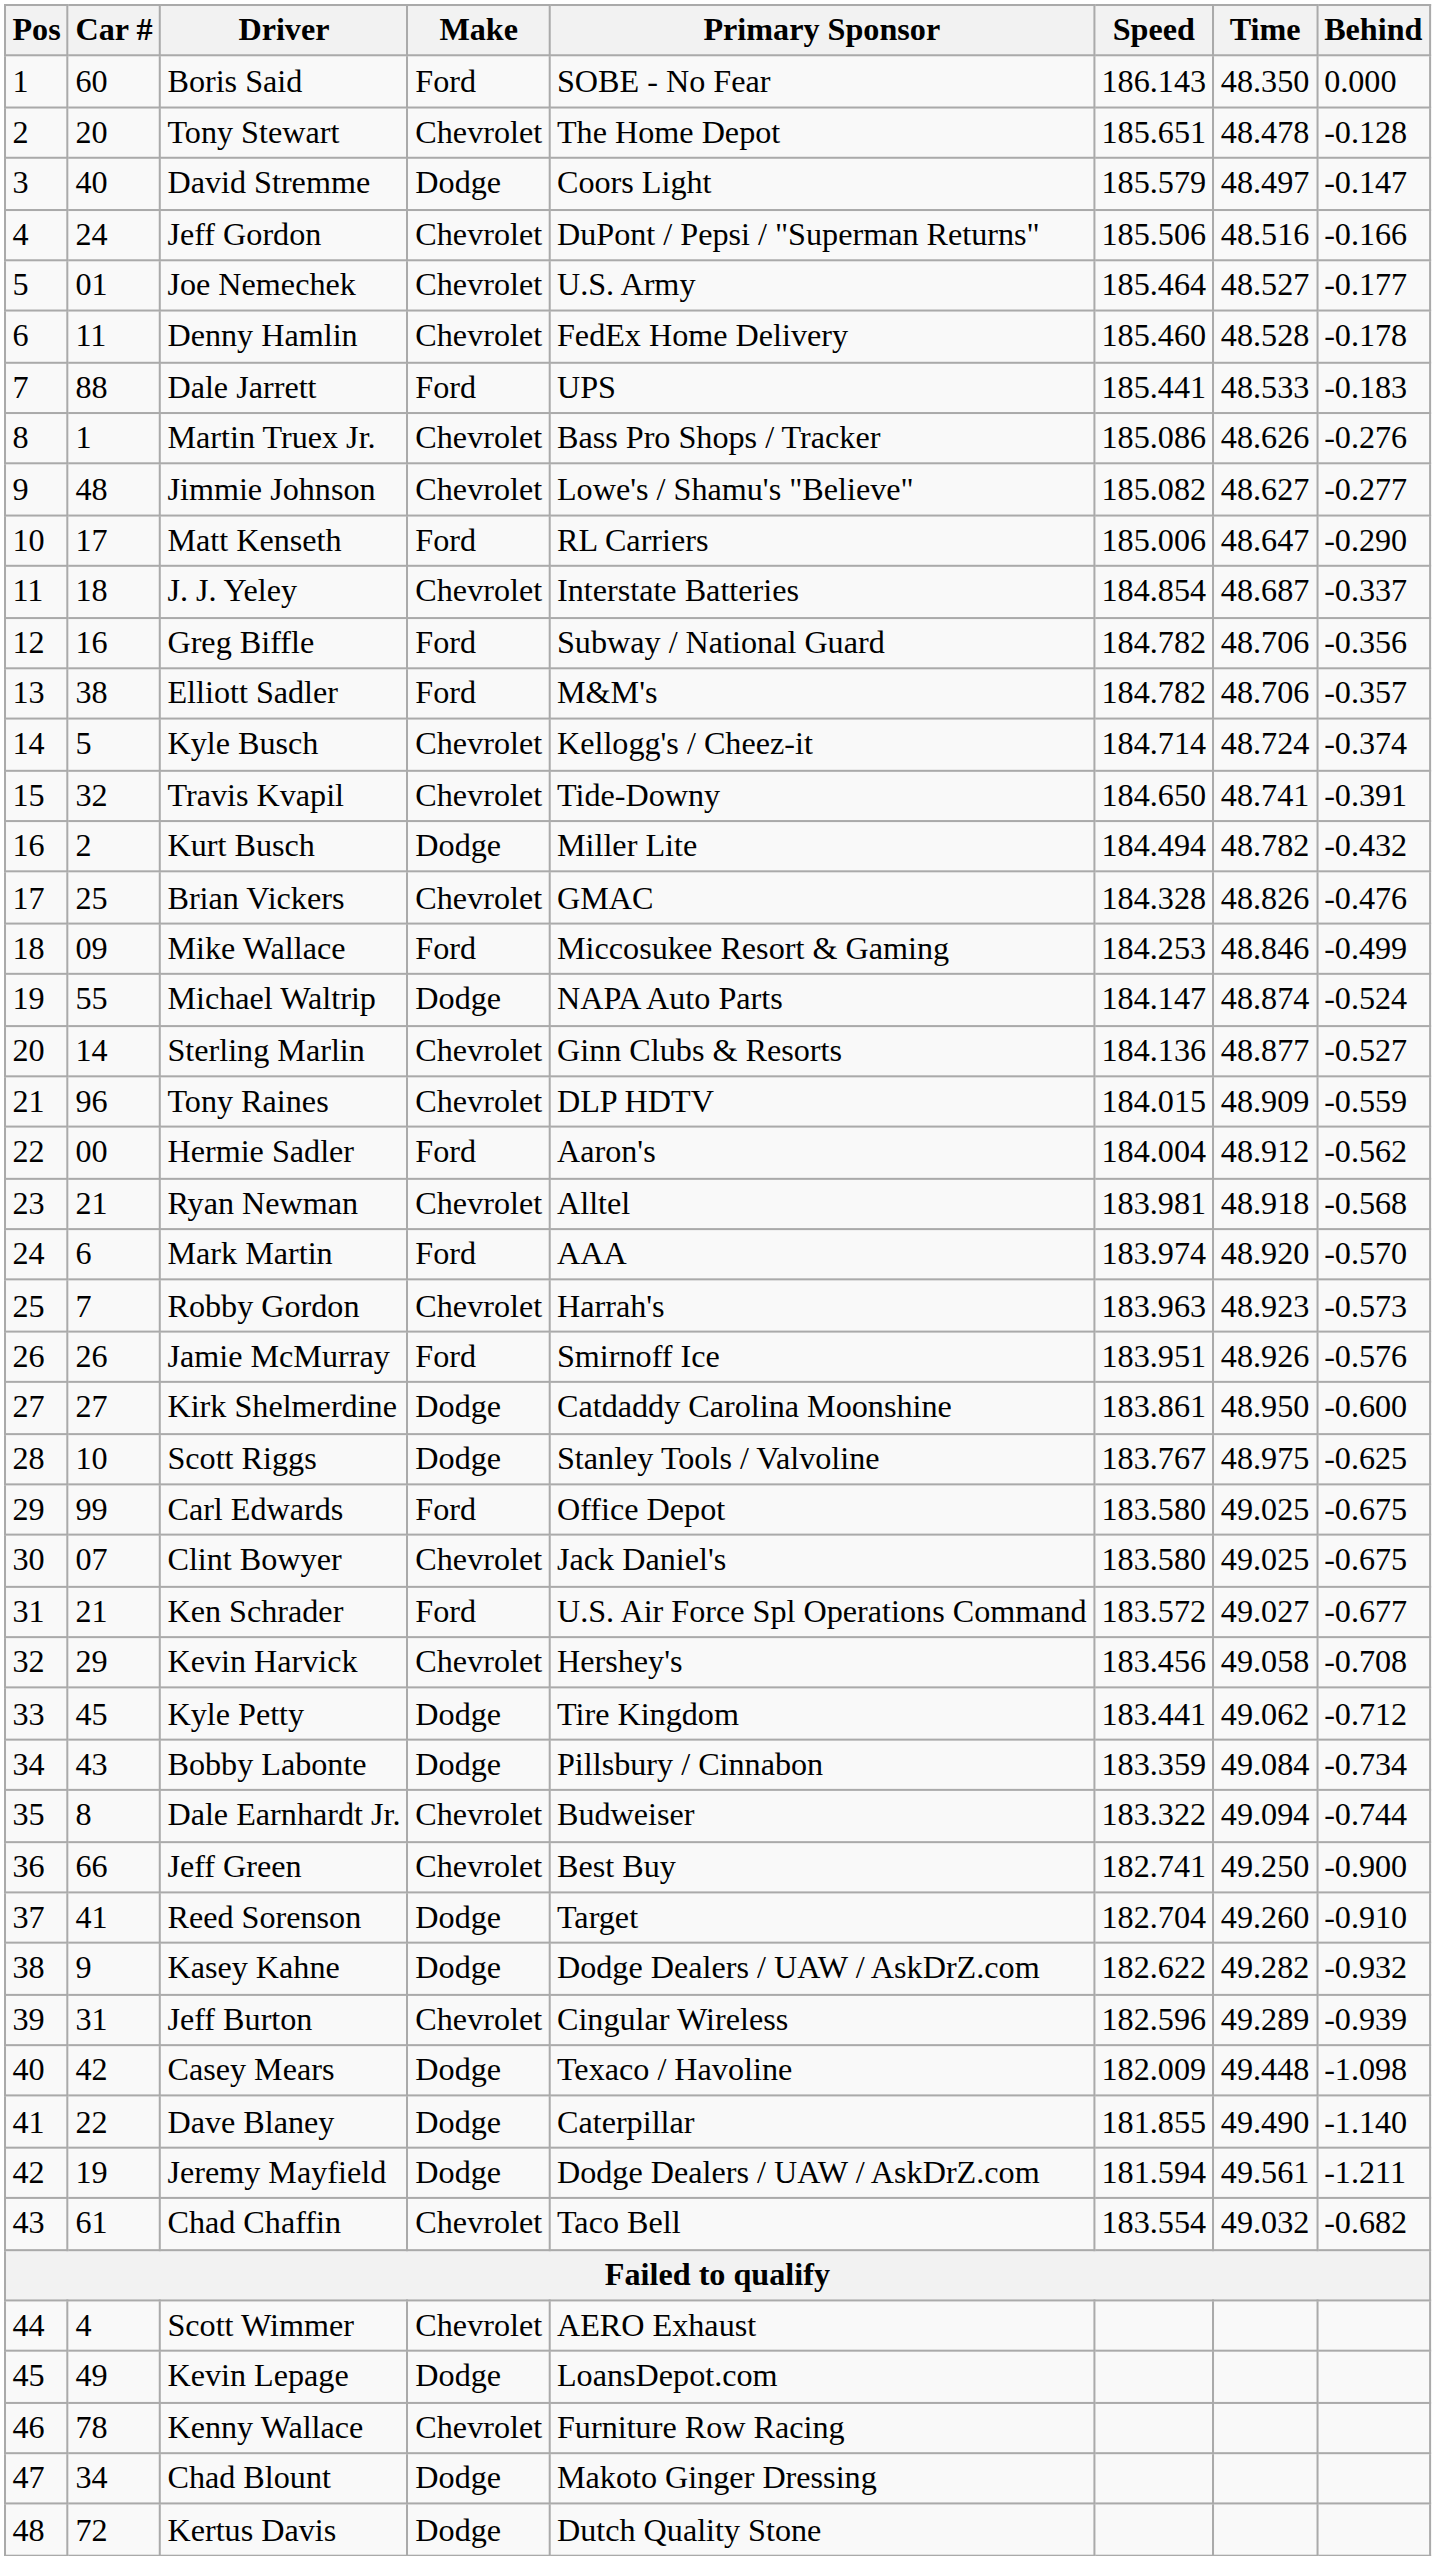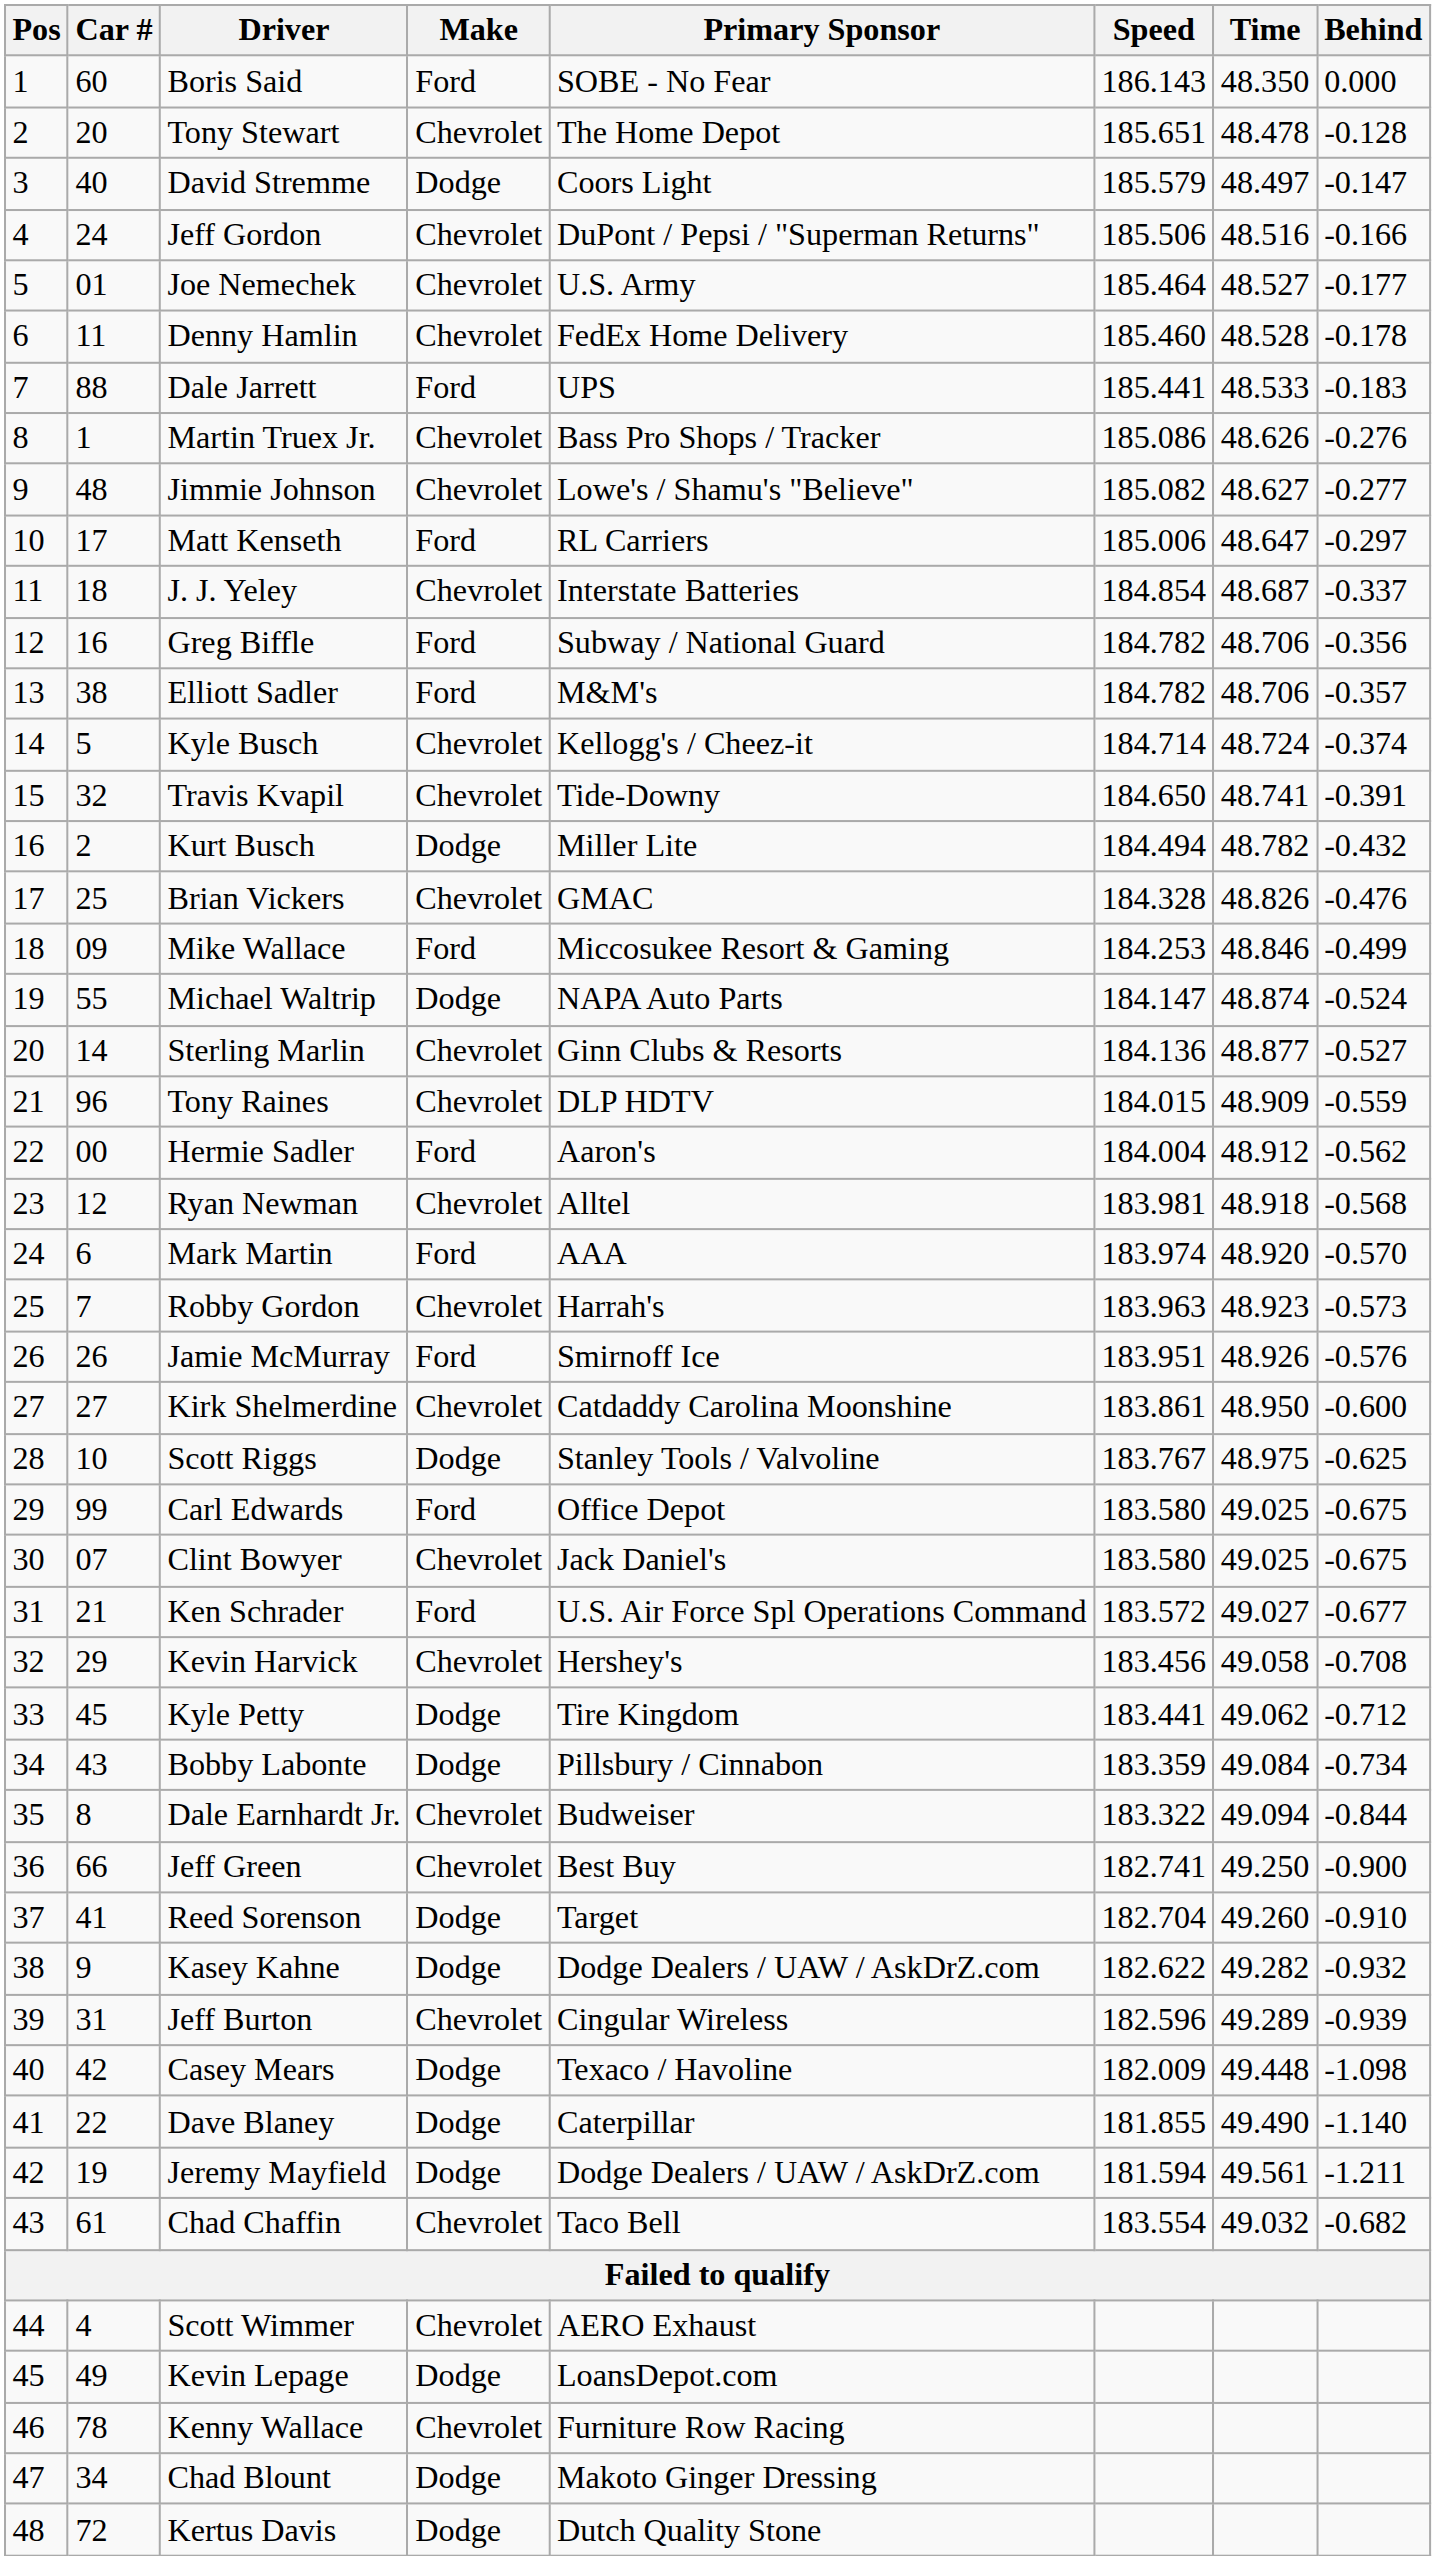 <table class="wikitable">
 <tr>
 <th colspan="1" rowspan="1">Pos</th>
 <th colspan="1" rowspan="1">Car #</th>
 <th colspan="1" rowspan="1">Driver</th>
 <th colspan="1" rowspan="1">Make</th>
 <th colspan="1" rowspan="1">Primary Sponsor</th>
 <th colspan="1" rowspan="1">Speed</th>
 <th colspan="1" rowspan="1">Time</th>
 <th colspan="1" rowspan="1">Behind</th>
 </tr>
 <tr>
 <td>1</td>
 <td>60</td>
 <td>Boris Said</td>
 <td>Ford</td>
 <td>SOBE - No Fear</td>
 <td>186.143</td>
 <td>48.350</td>
 <td>0.000</td>
 </tr>
 <tr>
 <td>2</td>
 <td>20</td>
 <td>Tony Stewart</td>
 <td>Chevrolet</td>
 <td>The Home Depot</td>
 <td>185.651</td>
 <td>48.478</td>
 <td>-0.128</td>
 </tr>
 <tr>
 <td>3</td>
 <td>40</td>
 <td>David Stremme</td>
 <td>Dodge</td>
 <td>Coors Light</td>
 <td>185.579</td>
 <td>48.497</td>
 <td>-0.147</td>
 </tr>
 <tr>
 <td>4</td>
 <td>24</td>
 <td>Jeff Gordon</td>
 <td>Chevrolet</td>
 <td>DuPont / Pepsi / "Superman Returns"</td>
 <td>185.506</td>
 <td>48.516</td>
 <td>-0.166</td>
 </tr>
 <tr>
 <td>5</td>
 <td>01</td>
 <td>Joe Nemechek</td>
 <td>Chevrolet</td>
 <td>U.S. Army</td>
 <td>185.464</td>
 <td>48.527</td>
 <td>-0.177</td>
 </tr>
 <tr>
 <td>6</td>
 <td>11</td>
 <td>Denny Hamlin</td>
 <td>Chevrolet</td>
 <td>FedEx Home Delivery</td>
 <td>185.460</td>
 <td>48.528</td>
 <td>-0.178</td>
 </tr>
 <tr>
 <td>7</td>
 <td>88</td>
 <td>Dale Jarrett</td>
 <td>Ford</td>
 <td>UPS</td>
 <td>185.441</td>
 <td>48.533</td>
 <td>-0.183</td>
 </tr>
 <tr>
 <td>8</td>
 <td>1</td>
 <td>Martin Truex Jr.</td>
 <td>Chevrolet</td>
 <td>Bass Pro Shops / Tracker</td>
 <td>185.086</td>
 <td>48.626</td>
 <td>-0.276</td>
 </tr>
 <tr>
 <td>9</td>
 <td>48</td>
 <td>Jimmie Johnson</td>
 <td>Chevrolet</td>
 <td>Lowe's / Shamu's "Believe"</td>
 <td>185.082</td>
 <td>48.627</td>
 <td>-0.277</td>
 </tr>
 <tr>
 <td>10</td>
 <td>17</td>
 <td>Matt Kenseth</td>
 <td>Ford</td>
 <td>RL Carriers</td>
 <td>185.006</td>
 <td>48.647</td>
-<td>-0.290</td>
+<td>-0.297</td>
 </tr>
 <tr>
 <td>11</td>
 <td>18</td>
 <td>J. J. Yeley</td>
 <td>Chevrolet</td>
 <td>Interstate Batteries</td>
 <td>184.854</td>
 <td>48.687</td>
 <td>-0.337</td>
 </tr>
 <tr>
 <td>12</td>
 <td>16</td>
 <td>Greg Biffle</td>
 <td>Ford</td>
 <td>Subway / National Guard</td>
 <td>184.782</td>
 <td>48.706</td>
 <td>-0.356</td>
 </tr>
 <tr>
 <td>13</td>
 <td>38</td>
 <td>Elliott Sadler</td>
 <td>Ford</td>
 <td>M&M's</td>
 <td>184.782</td>
 <td>48.706</td>
 <td>-0.357</td>
 </tr>
 <tr>
 <td>14</td>
 <td>5</td>
 <td>Kyle Busch</td>
 <td>Chevrolet</td>
 <td>Kellogg's / Cheez-it</td>
 <td>184.714</td>
 <td>48.724</td>
 <td>-0.374</td>
 </tr>
 <tr>
 <td>15</td>
 <td>32</td>
 <td>Travis Kvapil</td>
 <td>Chevrolet</td>
 <td>Tide-Downy</td>
 <td>184.650</td>
 <td>48.741</td>
 <td>-0.391</td>
 </tr>
 <tr>
 <td>16</td>
 <td>2</td>
 <td>Kurt Busch</td>
 <td>Dodge</td>
 <td>Miller Lite</td>
 <td>184.494</td>
 <td>48.782</td>
 <td>-0.432</td>
 </tr>
 <tr>
 <td>17</td>
 <td>25</td>
 <td>Brian Vickers</td>
 <td>Chevrolet</td>
 <td>GMAC</td>
 <td>184.328</td>
 <td>48.826</td>
 <td>-0.476</td>
 </tr>
 <tr>
 <td>18</td>
 <td>09</td>
 <td>Mike Wallace</td>
 <td>Ford</td>
 <td>Miccosukee Resort & Gaming</td>
 <td>184.253</td>
 <td>48.846</td>
 <td>-0.499</td>
 </tr>
 <tr>
 <td>19</td>
 <td>55</td>
 <td>Michael Waltrip</td>
 <td>Dodge</td>
 <td>NAPA Auto Parts</td>
 <td>184.147</td>
 <td>48.874</td>
 <td>-0.524</td>
 </tr>
 <tr>
 <td>20</td>
 <td>14</td>
 <td>Sterling Marlin</td>
 <td>Chevrolet</td>
 <td>Ginn Clubs & Resorts</td>
 <td>184.136</td>
 <td>48.877</td>
 <td>-0.527</td>
 </tr>
 <tr>
 <td>21</td>
 <td>96</td>
 <td>Tony Raines</td>
 <td>Chevrolet</td>
 <td>DLP HDTV</td>
 <td>184.015</td>
 <td>48.909</td>
 <td>-0.559</td>
 </tr>
 <tr>
 <td>22</td>
 <td>00</td>
 <td>Hermie Sadler</td>
 <td>Ford</td>
 <td>Aaron's</td>
 <td>184.004</td>
 <td>48.912</td>
 <td>-0.562</td>
 </tr>
 <tr>
 <td>23</td>
-<td>21</td>
+<td>12</td>
 <td>Ryan Newman</td>
 <td>Chevrolet</td>
 <td>Alltel</td>
 <td>183.981</td>
 <td>48.918</td>
 <td>-0.568</td>
 </tr>
 <tr>
 <td>24</td>
 <td>6</td>
 <td>Mark Martin</td>
 <td>Ford</td>
 <td>AAA</td>
 <td>183.974</td>
 <td>48.920</td>
 <td>-0.570</td>
 </tr>
 <tr>
 <td>25</td>
 <td>7</td>
 <td>Robby Gordon</td>
 <td>Chevrolet</td>
 <td>Harrah's</td>
 <td>183.963</td>
 <td>48.923</td>
 <td>-0.573</td>
 </tr>
 <tr>
 <td>26</td>
 <td>26</td>
 <td>Jamie McMurray</td>
 <td>Ford</td>
 <td>Smirnoff Ice</td>
 <td>183.951</td>
 <td>48.926</td>
 <td>-0.576</td>
 </tr>
 <tr>
 <td>27</td>
 <td>27</td>
 <td>Kirk Shelmerdine</td>
-<td>Dodge</td>
+<td>Chevrolet</td>
 <td>Catdaddy Carolina Moonshine</td>
 <td>183.861</td>
 <td>48.950</td>
 <td>-0.600</td>
 </tr>
 <tr>
 <td>28</td>
 <td>10</td>
 <td>Scott Riggs</td>
 <td>Dodge</td>
 <td>Stanley Tools / Valvoline</td>
 <td>183.767</td>
 <td>48.975</td>
 <td>-0.625</td>
 </tr>
 <tr>
 <td>29</td>
 <td>99</td>
 <td>Carl Edwards</td>
 <td>Ford</td>
 <td>Office Depot</td>
 <td>183.580</td>
 <td>49.025</td>
 <td>-0.675</td>
 </tr>
 <tr>
 <td>30</td>
 <td>07</td>
 <td>Clint Bowyer</td>
 <td>Chevrolet</td>
 <td>Jack Daniel's</td>
 <td>183.580</td>
 <td>49.025</td>
 <td>-0.675</td>
 </tr>
 <tr>
 <td>31</td>
 <td>21</td>
 <td>Ken Schrader</td>
 <td>Ford</td>
 <td>U.S. Air Force Spl Operations Command</td>
 <td>183.572</td>
 <td>49.027</td>
 <td>-0.677</td>
 </tr>
 <tr>
 <td>32</td>
 <td>29</td>
 <td>Kevin Harvick</td>
 <td>Chevrolet</td>
 <td>Hershey's</td>
 <td>183.456</td>
 <td>49.058</td>
 <td>-0.708</td>
 </tr>
 <tr>
 <td>33</td>
 <td>45</td>
 <td>Kyle Petty</td>
 <td>Dodge</td>
 <td>Tire Kingdom</td>
 <td>183.441</td>
 <td>49.062</td>
 <td>-0.712</td>
 </tr>
 <tr>
 <td>34</td>
 <td>43</td>
 <td>Bobby Labonte</td>
 <td>Dodge</td>
 <td>Pillsbury / Cinnabon</td>
 <td>183.359</td>
 <td>49.084</td>
 <td>-0.734</td>
 </tr>
 <tr>
 <td>35</td>
 <td>8</td>
 <td>Dale Earnhardt Jr.</td>
 <td>Chevrolet</td>
 <td>Budweiser</td>
 <td>183.322</td>
 <td>49.094</td>
-<td>-0.744</td>
+<td>-0.844</td>
 </tr>
 <tr>
 <td>36</td>
 <td>66</td>
 <td>Jeff Green</td>
 <td>Chevrolet</td>
 <td>Best Buy</td>
 <td>182.741</td>
 <td>49.250</td>
 <td>-0.900</td>
 </tr>
 <tr>
 <td>37</td>
 <td>41</td>
 <td>Reed Sorenson</td>
 <td>Dodge</td>
 <td>Target</td>
 <td>182.704</td>
 <td>49.260</td>
 <td>-0.910</td>
 </tr>
 <tr>
 <td>38</td>
 <td>9</td>
 <td>Kasey Kahne</td>
 <td>Dodge</td>
 <td>Dodge Dealers / UAW / AskDrZ.com</td>
 <td>182.622</td>
 <td>49.282</td>
 <td>-0.932</td>
 </tr>
 <tr>
 <td>39</td>
 <td>31</td>
 <td>Jeff Burton</td>
 <td>Chevrolet</td>
 <td>Cingular Wireless</td>
 <td>182.596</td>
 <td>49.289</td>
 <td>-0.939</td>
 </tr>
 <tr>
 <td>40</td>
 <td>42</td>
 <td>Casey Mears</td>
 <td>Dodge</td>
 <td>Texaco / Havoline</td>
 <td>182.009</td>
 <td>49.448</td>
 <td>-1.098</td>
 </tr>
 <tr>
 <td>41</td>
 <td>22</td>
 <td>Dave Blaney</td>
 <td>Dodge</td>
 <td>Caterpillar</td>
 <td>181.855</td>
 <td>49.490</td>
 <td>-1.140</td>
 </tr>
 <tr>
 <td>42</td>
 <td>19</td>
 <td>Jeremy Mayfield</td>
 <td>Dodge</td>
 <td>Dodge Dealers / UAW / AskDrZ.com</td>
 <td>181.594</td>
 <td>49.561</td>
 <td>-1.211</td>
 </tr>
 <tr>
 <td>43</td>
 <td>61</td>
 <td>Chad Chaffin</td>
 <td>Chevrolet</td>
 <td>Taco Bell</td>
 <td>183.554</td>
 <td>49.032</td>
 <td>-0.682</td>
 </tr>
 <tr>
 <th colspan="8">Failed to qualify</th>
 </tr>
 <tr>
 <td>44</td>
 <td>4</td>
 <td>Scott Wimmer</td>
 <td>Chevrolet</td>
 <td>AERO Exhaust</td>
 <td></td>
 <td></td>
 <td></td>
 </tr>
 <tr>
 <td>45</td>
 <td>49</td>
 <td>Kevin Lepage</td>
 <td>Dodge</td>
 <td>LoansDepot.com</td>
 <td></td>
 <td></td>
 <td></td>
 </tr>
 <tr>
 <td>46</td>
 <td>78</td>
 <td>Kenny Wallace</td>
 <td>Chevrolet</td>
 <td>Furniture Row Racing</td>
 <td></td>
 <td></td>
 <td></td>
 </tr>
 <tr>
 <td>47</td>
 <td>34</td>
 <td>Chad Blount</td>
 <td>Dodge</td>
 <td>Makoto Ginger Dressing</td>
 <td></td>
 <td></td>
 <td></td>
 </tr>
 <tr>
 <td>48</td>
 <td>72</td>
 <td>Kertus Davis</td>
 <td>Dodge</td>
 <td>Dutch Quality Stone</td>
 <td></td>
 <td></td>
 <td></td>
 </tr>
 </table>
